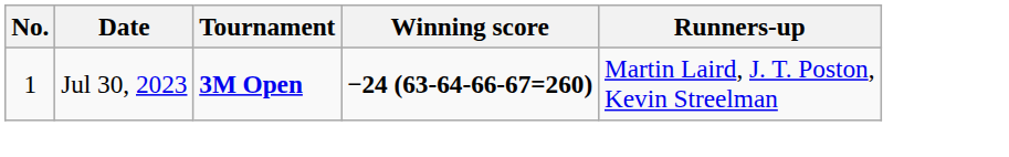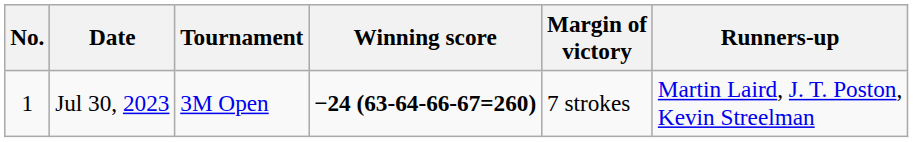 <table class="wikitable" style="font-size:95%;">
 <tr>
 <th>No.</th>
 <th>Date</th>
 <th>Tournament</th>
 <th>Winning score</th>
+<th>Margin of<br>victory</th>
 <th>Runners-up</th>
 </tr>
 <tr>
 <td align=center>1</td>
 <td align=right>Jul 30, <a href='#'>2023</a></td>
-<td><strong><a href='#'>3M Open</a></strong></td>
+<td><a href='#'>3M Open</a></td>
 <td><strong>−24 (63-64-66-67=260)</strong></td>
+<td>7 strokes</td>
 <td> <a href='#'>Martin Laird</a>,  <a href='#'>J. T. Poston</a>,<br> <a href='#'>Kevin Streelman</a></td>
 </tr>
 </table>
